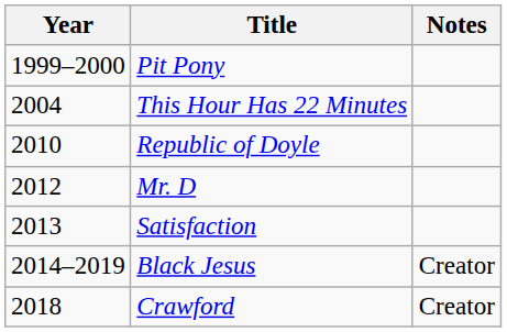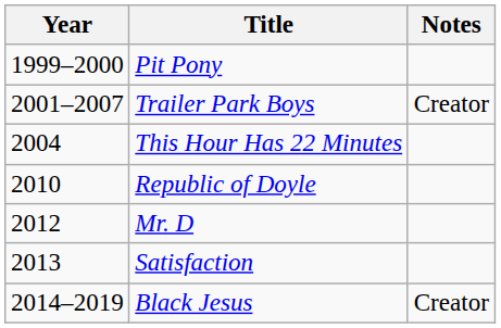 <table class="wikitable">
 <tr>
 <th>Year</th>
 <th>Title</th>
 <th>Notes</th>
 </tr>
 <tr>
 <td>1999–2000</td>
 <td><em><a href='#'>Pit Pony</a></em></td>
 <td></td>
+</tr>
+<tr>
+<td>2001–2007</td>
+<td><em><a href='#'>Trailer Park Boys</a></em></td>
+<td>Creator</td>
 </tr>
 <tr>
 <td>2004</td>
 <td><em><a href='#'>This Hour Has 22 Minutes</a></em></td>
 <td></td>
 </tr>
 <tr>
 <td>2010</td>
 <td><em><a href='#'>Republic of Doyle</a></em></td>
 <td></td>
 </tr>
 <tr>
 <td>2012</td>
 <td><em><a href='#'>Mr. D</a></em></td>
 <td></td>
 </tr>
 <tr>
 <td>2013</td>
 <td><em><a href='#'>Satisfaction</a></em></td>
 <td></td>
 </tr>
 <tr>
 <td>2014–2019</td>
 <td><em><a href='#'>Black Jesus</a></em></td>
 <td>Creator</td>
 </tr>
-<tr>
-<td>2018</td>
-<td><em><a href='#'>Crawford</a></em></td>
-<td>Creator</td>
-</tr>
 </table>
